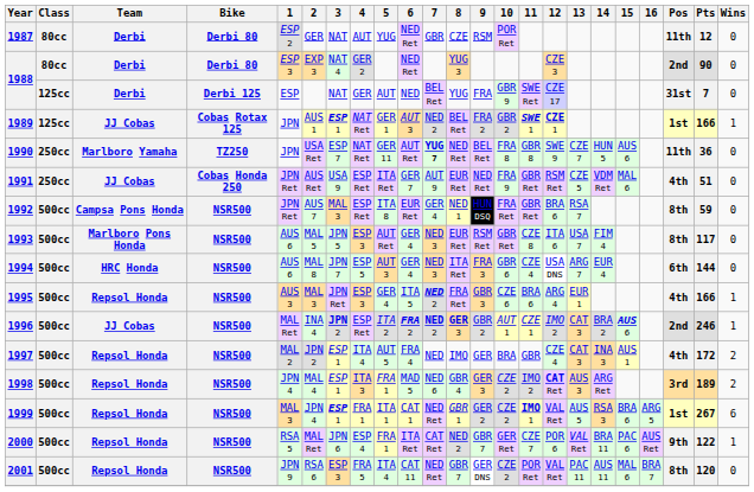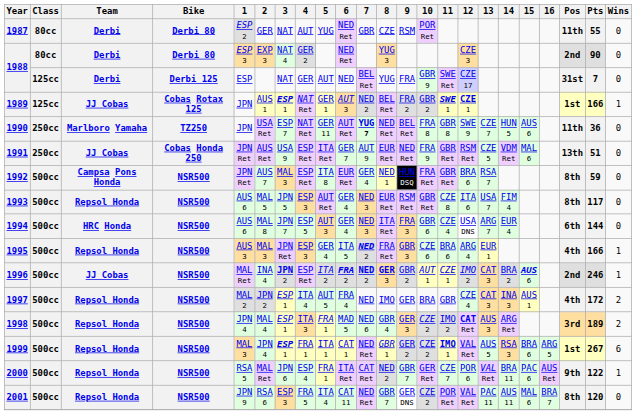 <table class="wikitable" style="text-align:center; font-size:95%">
 <tr>
 <th>Year</th>
 <th>Class</th>
 <th>Team</th>
 <th>Bike</th>
 <th>1</th>
 <th>2</th>
 <th>3</th>
 <th>4</th>
 <th>5</th>
 <th>6</th>
 <th>7</th>
 <th>8</th>
 <th>9</th>
 <th>10</th>
 <th>11</th>
 <th>12</th>
 <th>13</th>
 <th>14</th>
 <th>15</th>
 <th>16</th>
 <th>Pos</th>
 <th>Pts</th>
 <th>Wins</th>
 </tr>
 <tr>
 <th><a href='#'>1987</a></th>
 <th>80cc</th>
 <th><a href='#'>Derbi</a></th>
 <th><a href='#'>Derbi 80</a></th>
 <td style="background:#DFDFDF;"><em><a href='#'>ESP</a></em><br><small>2</small></td>
 <td><a href='#'>GER</a><br><small></small></td>
 <td><a href='#'>NAT</a><br><small></small></td>
 <td><a href='#'>AUT</a><br><small></small></td>
 <td><a href='#'>YUG</a><br><small></small></td>
 <td style="background:#EFCFFF;"><a href='#'>NED</a><br><small>Ret</small></td>
 <td><a href='#'>GBR</a><br><small></small></td>
 <td><a href='#'>CZE</a><br><small></small></td>
 <td><a href='#'>RSM</a><br><small></small></td>
 <td style="background:#EFCFFF;"><a href='#'>POR</a><br><small>Ret</small></td>
 <td></td>
 <td></td>
 <td></td>
 <td></td>
 <td></td>
 <td></td>
 <th>11th</th>
-<th>12</th>
+<th>55</th>
 <td>0</td>
 </tr>
 <tr>
 <th rowspan=2><a href='#'>1988</a></th>
 <th>80cc</th>
 <th><a href='#'>Derbi</a></th>
 <th><a href='#'>Derbi 80</a></th>
 <td style="background:#FFDF9F;"><em><a href='#'>ESP</a></em><br><small>3</small></td>
 <td style="background:#FFDF9F;"><a href='#'>EXP</a><br><small>3</small></td>
 <td style="background:#DFFFDF;"><a href='#'>NAT</a><br><small>4</small></td>
 <td style="background:#DFDFDF;"><a href='#'>GER</a><br><small>2</small></td>
 <td></td>
 <td style="background:#EFCFFF;"><a href='#'>NED</a><br><small>Ret</small></td>
 <td></td>
 <td style="background:#FFDF9F;"><a href='#'>YUG</a><br><small>3</small></td>
 <td></td>
 <td></td>
 <td></td>
 <td style="background:#FFDF9F;"><a href='#'>CZE</a><br><small>3</small></td>
 <td></td>
 <td></td>
 <td></td>
 <td></td>
 <th style="background:#dfdfdf;">2nd</th>
 <th style="background:#dfdfdf;">90</th>
 <td>0</td>
 </tr>
 <tr>
 <th>125cc</th>
 <th><a href='#'>Derbi</a></th>
 <th><a href='#'>Derbi 125</a></th>
 <td><a href='#'>ESP</a><br><small></small></td>
 <td></td>
 <td><a href='#'>NAT</a><br><small></small></td>
 <td><a href='#'>GER</a><br><small></small></td>
 <td><a href='#'>AUT</a><br><small></small></td>
 <td><a href='#'>NED</a><br><small></small></td>
 <td style="background:#EFCFFF;"><a href='#'>BEL</a><br><small>Ret</small></td>
 <td><a href='#'>YUG</a><br><small></small></td>
 <td><a href='#'>FRA</a><br><small></small></td>
 <td style="background:#DFFFDF;"><a href='#'>GBR</a><br><small>9</small></td>
 <td style="background:#EFCFFF;"><a href='#'>SWE</a><br><small>Ret</small></td>
 <td style="background:#CFCFFF;"><a href='#'>CZE</a><br><small>17</small></td>
 <td></td>
 <td></td>
 <td></td>
 <td></td>
 <th>31st</th>
 <th>7</th>
 <td>0</td>
 </tr>
 <tr>
 <th><a href='#'>1989</a></th>
 <th>125cc</th>
 <th><a href='#'>JJ Cobas</a></th>
 <th><a href='#'>Cobas</a> <a href='#'>Rotax 125</a></th>
 <td><a href='#'>JPN</a><br><small></small></td>
 <td style="background:#FFFFBF;"><a href='#'>AUS</a><br><small>1</small></td>
 <td style="background:#FFFFBF;"><strong><em><a href='#'>ESP</a></em></strong><br><small>1</small></td>
 <td style="background:#EFCFFF;"><em><a href='#'>NAT</a></em><br><small>Ret</small></td>
 <td style="background:#FFFFBF;"><a href='#'>GER</a><br><small>1</small></td>
 <td style="background:#FFDF9F;"><em><a href='#'>AUT</a></em><br><small>3</small></td>
 <td style="background:#DFDFDF;"><a href='#'>NED</a><br><small>2</small></td>
 <td style="background:#EFCFFF;"><a href='#'>BEL</a><br><small>Ret</small></td>
 <td style="background:#DFDFDF;"><a href='#'>FRA</a><br><small>2</small></td>
 <td style="background:#DFDFDF;"><a href='#'>GBR</a><br><small>2</small></td>
 <td style="background:#FFFFBF;"><strong><em><a href='#'>SWE</a></em></strong><br><small>1</small></td>
 <td style="background:#FFFFBF;"><strong><a href='#'>CZE</a></strong><br><small>1</small></td>
 <td></td>
 <td></td>
 <td></td>
 <td></td>
 <td style="background:#FFFFBF;"><strong>1st</strong></td>
 <th style="background:#FFFFBF;">166</th>
 <td>1</td>
 </tr>
 <tr>
 <th><a href='#'>1990</a></th>
 <th>250cc</th>
 <th><a href='#'>Marlboro</a> <a href='#'>Yamaha</a></th>
 <th><a href='#'>TZ250</a></th>
 <td><a href='#'>JPN</a><br><small></small></td>
 <td style="background:#EFCFFF;"><a href='#'>USA</a><br><small>Ret</small></td>
 <td style="background:#DFFFDF;"><a href='#'>ESP</a><br><small>7</small></td>
 <td style="background:#EFCFFF;"><a href='#'>NAT</a><br><small>Ret</small></td>
 <td style="background:#DFFFDF;"><a href='#'>GER</a><br><small>11</small></td>
 <td style="background:#EFCFFF;"><a href='#'>AUT</a><br><small>Ret</small></td>
 <td style="background:#DFFFDF;"><strong><a href='#'>YUG</a><br><small>7</small></strong></td>
 <td style="background:#EFCFFF;"><a href='#'>NED</a><br><small>Ret</small></td>
 <td style="background:#EFCFFF;"><a href='#'>BEL</a><br><small>Ret</small></td>
 <td style="background:#DFFFDF;"><a href='#'>FRA</a><br><small>8</small></td>
 <td style="background:#DFFFDF;"><a href='#'>GBR</a><br><small>8</small></td>
 <td style="background:#DFFFDF;"><a href='#'>SWE</a><br><small>9</small></td>
 <td style="background:#DFFFDF;"><a href='#'>CZE</a><br><small>7</small></td>
 <td style="background:#DFFFDF;"><a href='#'>HUN</a><br><small>5</small></td>
 <td style="background:#DFFFDF;"><a href='#'>AUS</a><br><small>6</small></td>
 <td></td>
 <th>11th</th>
 <th>36</th>
 <td>0</td>
 </tr>
 <tr>
 <th><a href='#'>1991</a></th>
 <th>250cc</th>
 <th><a href='#'>JJ Cobas</a></th>
 <th><a href='#'>Cobas</a> <a href='#'>Honda 250</a></th>
 <td style="background:#EFCFFF;"><a href='#'>JPN</a><br><small>Ret</small></td>
 <td style="background:#EFCFFF;"><a href='#'>AUS</a><br><small>Ret</small></td>
 <td style="background:#DFFFDF;"><a href='#'>USA</a><br><small>9</small></td>
 <td style="background:#EFCFFF;"><a href='#'>ESP</a><br><small>Ret</small></td>
 <td style="background:#EFCFFF;"><a href='#'>ITA</a><br><small>Ret</small></td>
 <td style="background:#DFFFDF;"><a href='#'>GER</a><br><small>7</small></td>
 <td style="background:#DFFFDF;"><a href='#'>AUT</a><br><small>9</small></td>
 <td style="background:#EFCFFF;"><a href='#'>EUR</a><br><small>Ret</small></td>
 <td style="background:#EFCFFF;"><a href='#'>NED</a><br><small>Ret</small></td>
 <td style="background:#DFFFDF;"><a href='#'>FRA</a><br><small>9</small></td>
 <td style="background:#EFCFFF;"><a href='#'>GBR</a><br><small>Ret</small></td>
 <td style="background:#EFCFFF;"><a href='#'>RSM</a><br><small>Ret</small></td>
 <td style="background:#DFFFDF;"><a href='#'>CZE</a><br><small>5</small></td>
 <td style="background:#EFCFFF;"><a href='#'>VDM</a><br><small>Ret</small></td>
 <td style="background:#DFFFDF;"><a href='#'>MAL</a><br><small>6</small></td>
 <td></td>
-<th>4th</th>
+<th>13th</th>
 <th>51</th>
 <td>0</td>
 </tr>
 <tr>
 <th><a href='#'>1992</a></th>
 <th>500cc</th>
 <th><a href='#'>Campsa</a> <a href='#'>Pons</a> <a href='#'>Honda</a></th>
 <th><a href='#'>NSR500</a></th>
 <td style="background:#EFCFFF;"><a href='#'>JPN</a><br><small>Ret</small></td>
 <td style="background:#DFFFDF;"><a href='#'>AUS</a><br><small>7</small></td>
 <td style="background:#FFDF9F;"><a href='#'>MAL</a><br><small>3</small></td>
 <td style="background:#EFCFFF;"><a href='#'>ESP</a><br><small>Ret</small></td>
 <td style="background:#DFFFDF;"><a href='#'>ITA</a><br><small>8</small></td>
 <td style="background:#EFCFFF;"><a href='#'>EUR</a><br><small>Ret</small></td>
 <td style="background:#DFFFDF;"><a href='#'>GER</a><br><small>4</small></td>
 <td style="background:#FFFFBF;"><a href='#'>NED</a><br><small>1</small></td>
 <td style="background:#000000; color:#ffffff"><a href='#'>HUN</a><br><small><span>DSQ</span></small></td>
 <td style="background:#EFCFFF;"><a href='#'>FRA</a><br><small>Ret</small></td>
 <td style="background:#EFCFFF;"><a href='#'>GBR</a><br><small>Ret</small></td>
 <td style="background:#DFFFDF;"><a href='#'>BRA</a><br><small>6</small></td>
 <td style="background:#DFFFDF;"><a href='#'>RSA</a><br><small>7</small></td>
 <td></td>
 <td></td>
 <td></td>
 <th>8th</th>
 <th>59</th>
 <td>0</td>
 </tr>
 <tr>
 <th><a href='#'>1993</a></th>
 <th>500cc</th>
-<th><a href='#'>Marlboro</a> <a href='#'>Pons</a> <a href='#'>Honda</a></th>
+<th><a href='#'>Repsol Honda</a></th>
 <th><a href='#'>NSR500</a></th>
 <td style="background:#DFFFDF;"><a href='#'>AUS</a><br><small>6</small></td>
 <td style="background:#DFFFDF;"><a href='#'>MAL</a><br><small>5</small></td>
 <td style="background:#DFFFDF;"><a href='#'>JPN</a><br><small>5</small></td>
 <td style="background:#FFDF9F;"><a href='#'>ESP</a><br><small>3</small></td>
 <td style="background:#EFCFFF;"><a href='#'>AUT</a><br><small>Ret</small></td>
 <td style="background:#DFFFDF;"><a href='#'>GER</a><br><small>4</small></td>
 <td style="background:#FFDF9F;"><a href='#'>NED</a><br><small>3</small></td>
 <td style="background:#EFCFFF;"><a href='#'>EUR</a><br><small>Ret</small></td>
 <td style="background:#EFCFFF;"><a href='#'>RSM</a><br><small>Ret</small></td>
 <td style="background:#EFCFFF;"><a href='#'>GBR</a><br><small>Ret</small></td>
 <td style="background:#DFFFDF;"><a href='#'>CZE</a><br><small>8</small></td>
 <td style="background:#DFFFDF;"><a href='#'>ITA</a><br><small>6</small></td>
 <td style="background:#DFFFDF;"><a href='#'>USA</a><br><small>7</small></td>
 <td style="background:#DFFFDF;"><a href='#'>FIM</a><br><small>4</small></td>
 <td></td>
 <td></td>
 <th>8th</th>
 <th>117</th>
 <td>0</td>
 </tr>
 <tr>
 <th><a href='#'>1994</a></th>
 <th>500cc</th>
 <th><a href='#'>HRC</a> <a href='#'>Honda</a></th>
 <th><a href='#'>NSR500</a></th>
 <td style="background:#DFFFDF;"><a href='#'>AUS</a><br><small>6</small></td>
 <td style="background:#DFFFDF;"><a href='#'>MAL</a><br><small>8</small></td>
 <td style="background:#DFFFDF;"><a href='#'>JPN</a><br><small>7</small></td>
 <td style="background:#DFFFDF;"><a href='#'>ESP</a><br><small>5</small></td>
 <td style="background:#FFDF9F;"><a href='#'>AUT</a><br><small>3</small></td>
 <td style="background:#DFFFDF;"><a href='#'>GER</a><br><small>4</small></td>
 <td style="background:#FFDF9F;"><a href='#'>NED</a><br><small>3</small></td>
 <td style="background:#EFCFFF;"><a href='#'>ITA</a><br><small>Ret</small></td>
 <td style="background:#FFDF9F;"><a href='#'>FRA</a><br><small>3</small></td>
 <td style="background:#DFFFDF;"><a href='#'>GBR</a><br><small>6</small></td>
 <td style="background:#DFFFDF;"><a href='#'>CZE</a><br><small>4</small></td>
 <td style="background:#FFFFFF;"><a href='#'>USA</a><br><small>DNS</small></td>
 <td style="background:#DFFFDF;"><a href='#'>ARG</a><br><small>7</small></td>
 <td style="background:#DFFFDF;"><a href='#'>EUR</a><br><small>4</small></td>
 <td></td>
 <td></td>
 <th>6th</th>
 <th>144</th>
 <td>0</td>
 </tr>
 <tr>
 <th><a href='#'>1995</a></th>
 <th>500cc</th>
 <th><a href='#'>Repsol Honda</a></th>
 <th><a href='#'>NSR500</a></th>
 <td style="background:#FFDF9F;"><a href='#'>AUS</a><br><small>3</small></td>
 <td style="background:#FFDF9F;"><a href='#'>MAL</a><br><small>3</small></td>
 <td style="background:#EFCFFF;"><a href='#'>JPN</a><br><small>Ret</small></td>
 <td style="background:#FFDF9F;"><a href='#'>ESP</a><br><small>3</small></td>
 <td style="background:#DFFFDF;"><a href='#'>GER</a><br><small>4</small></td>
 <td style="background:#DFFFDF;"><a href='#'>ITA</a><br><small>5</small></td>
 <td style="background:#DFDFDF;"><strong><em><a href='#'>NED</a></em></strong><br><small>2</small></td>
 <td style="background:#EFCFFF;"><a href='#'>FRA</a><br><small>Ret</small></td>
 <td style="background:#FFDF9F;"><a href='#'>GBR</a><br><small>3</small></td>
 <td style="background:#DFFFDF;"><a href='#'>CZE</a><br><small>6</small></td>
 <td style="background:#DFFFDF;"><a href='#'>BRA</a><br><small>6</small></td>
 <td style="background:#DFFFDF;"><a href='#'>ARG</a><br><small>4</small></td>
 <td style="background:#FFFFBF;"><a href='#'>EUR</a><br><small>1</small></td>
 <td></td>
 <td></td>
 <td></td>
 <th>4th</th>
 <th>166</th>
 <td>1</td>
 </tr>
 <tr>
 <th><a href='#'>1996</a></th>
 <th>500cc</th>
 <th><a href='#'>JJ Cobas</a></th>
 <th><a href='#'>NSR500</a></th>
 <td style="background:#EFCFFF;"><a href='#'>MAL</a><br><small>Ret</small></td>
 <td style="background:#DFFFDF;"><a href='#'>INA</a><br><small>4</small></td>
 <td style="background:#DFDFDF;"><strong><a href='#'>JPN</a></strong><br><small>2</small></td>
 <td style="background:#EFCFFF;"><a href='#'>ESP</a><br><small>Ret</small></td>
 <td style="background:#DFDFDF;"><em><a href='#'>ITA</a></em><br><small>2</small></td>
 <td style="background:#DFDFDF;"><strong><em><a href='#'>FRA</a></em></strong><br><small>2</small></td>
 <td style="background:#DFDFDF;"><strong><a href='#'>NED</a></strong><br><small>2</small></td>
 <td style="background:#FFDF9F;"><strong><a href='#'>GER</a></strong><br><small>3</small></td>
 <td style="background:#DFDFDF;"><a href='#'>GBR</a><br><small>2</small></td>
 <td style="background:#FFFFBF;"><em><a href='#'>AUT</a></em><br><small>1</small></td>
 <td style="background:#FFFFBF;"><em><a href='#'>CZE</a></em><br><small>1</small></td>
 <td style="background:#DFDFDF;"><em><a href='#'>IMO</a></em><br><small>2</small></td>
 <td style="background:#FFDF9F;"><a href='#'>CAT</a><br><small>3</small></td>
 <td style="background:#DFDFDF;"><a href='#'>BRA</a><br><small>2</small></td>
 <td style="background:#DFFFDF;"><strong><em><a href='#'>AUS</a></em></strong><br><small>6</small></td>
 <td></td>
 <th style="background:#dfdfdf;">2nd</th>
 <th style="background:#dfdfdf;">246</th>
 <td>1</td>
 </tr>
 <tr>
 <th><a href='#'>1997</a></th>
 <th>500cc</th>
 <th><a href='#'>Repsol Honda</a></th>
 <th><a href='#'>NSR500</a></th>
 <td style="background:#DFDFDF;"><a href='#'>MAL</a><br><small>2</small></td>
 <td style="background:#DFDFDF;"><a href='#'>JPN</a><br><small>2</small></td>
 <td style="background:#FFFFBF;"><em><a href='#'>ESP</a></em><br><small>1</small></td>
 <td style="background:#DFFFDF;"><a href='#'>ITA</a><br><small>4</small></td>
 <td style="background:#DFFFDF;"><a href='#'>AUT</a><br><small>5</small></td>
 <td style="background:#DFFFDF;"><a href='#'>FRA</a><br><small>4</small></td>
 <td><a href='#'>NED</a><br><small></small></td>
 <td><a href='#'>IMO</a><br><small></small></td>
 <td><a href='#'>GER</a><br><small></small></td>
 <td><a href='#'>BRA</a><br><small></small></td>
 <td><a href='#'>GBR</a><br><small></small></td>
 <td style="background:#DFFFDF;"><a href='#'>CZE</a><br><small>4</small></td>
 <td style="background:#FFDF9F;"><a href='#'>CAT</a><br><small>3</small></td>
 <td style="background:#FFDF9F;"><a href='#'>INA</a><br><small>3</small></td>
 <td style="background:#FFFFBF;"><a href='#'>AUS</a><br><small>1</small></td>
 <td></td>
 <th>4th</th>
 <th>172</th>
 <td>2</td>
 </tr>
 <tr>
 <th><a href='#'>1998</a></th>
 <th>500cc</th>
 <th><a href='#'>Repsol Honda</a></th>
 <th><a href='#'>NSR500</a></th>
 <td style="background:#DFFFDF;"><a href='#'>JPN</a><br><small>4</small></td>
 <td style="background:#DFFFDF;"><a href='#'>MAL</a><br><small>4</small></td>
 <td style="background:#FFFFBF;"><em><a href='#'>ESP</a></em><br><small>1</small></td>
 <td style="background:#FFDF9F;"><a href='#'>ITA</a><br><small>3</small></td>
 <td style="background:#FFFFBF;"><em><a href='#'>FRA</a></em><br><small>1</small></td>
 <td style="background:#DFFFDF;"><a href='#'>MAD</a><br><small>5</small></td>
 <td style="background:#DFFFDF;"><a href='#'>NED</a><br><small>6</small></td>
 <td style="background:#DFFFDF;"><a href='#'>GBR</a><br><small>4</small></td>
 <td style="background:#FFDF9F;"><a href='#'>GER</a><br><small>3</small></td>
 <td style="background:#DFDFDF;"><em><a href='#'>CZE</a></em><br><small>2</small></td>
 <td style="background:#DFDFDF;"><a href='#'>IMO</a><br><small>2</small></td>
 <td style="background:#EFCFFF;"><strong><a href='#'>CAT</a></strong><br><small>Ret</small></td>
 <td style="background:#FFDF9F;"><a href='#'>AUS</a><br><small>3</small></td>
 <td style="background:#EFCFFF;"><a href='#'>ARG</a><br><small>Ret</small></td>
 <td></td>
 <td></td>
 <th style="background:#ffdf9f;">3rd</th>
 <th style="background:#ffdf9f;">189</th>
 <td>2</td>
 </tr>
 <tr>
 <th><a href='#'>1999</a></th>
 <th>500cc</th>
 <th><a href='#'>Repsol Honda</a></th>
 <th><a href='#'>NSR500</a></th>
 <td style="background:#FFDF9F;"><a href='#'>MAL</a><br><small>3</small></td>
 <td style="background:#DFFFDF;"><a href='#'>JPN</a><br><small>4</small></td>
 <td style="background:#FFFFBF;"><strong><em><a href='#'>ESP</a></em></strong><br><small>1</small></td>
 <td style="background:#FFFFBF;"><a href='#'>FRA</a><br><small>1</small></td>
 <td style="background:#FFFFBF;"><a href='#'>ITA</a><br><small>1</small></td>
 <td style="background:#FFFFBF;"><a href='#'>CAT</a><br><small>1</small></td>
 <td style="background:#EFCFFF;"><a href='#'>NED</a><br><small>Ret</small></td>
 <td style="background:#FFFFBF;"><em><a href='#'>GBR</a></em><br><small>1</small></td>
 <td style="background:#DFDFDF;"><a href='#'>GER</a><br><small>2</small></td>
 <td style="background:#DFDFDF;"><a href='#'>CZE</a><br><small>2</small></td>
 <td style="background:#FFFFBF;"><strong><a href='#'>IMO</a></strong><br><small>1</small></td>
 <td style="background:#EFCFFF;"><a href='#'>VAL</a><br><small>Ret</small></td>
 <td style="background:#DFFFDF;"><a href='#'>AUS</a><br><small>5</small></td>
 <td style="background:#FFDF9F;"><a href='#'>RSA</a><br><small>3</small></td>
 <td style="background:#DFFFDF;"><a href='#'>BRA</a><br><small>6</small></td>
 <td style="background:#DFFFDF;"><a href='#'>ARG</a><br><small>5</small></td>
 <td style="background:#FFFFBF;"><strong>1st</strong></td>
 <th style="background:#FFFFBF;">267</th>
 <td>6</td>
 </tr>
 <tr>
 <th><a href='#'>2000</a></th>
 <th>500cc</th>
 <th><a href='#'>Repsol Honda</a></th>
 <th><a href='#'>NSR500</a></th>
 <td style="background:#DFFFDF;"><a href='#'>RSA</a><br><small>5</small></td>
 <td style="background:#EFCFFF;"><a href='#'>MAL</a><br><small>Ret</small></td>
 <td style="background:#DFFFDF;"><a href='#'>JPN</a><br><small>6</small></td>
 <td style="background:#DFFFDF;"><a href='#'>ESP</a><br><small>4</small></td>
 <td style="background:#FFFFBF;"><a href='#'>FRA</a><br><small>1</small></td>
 <td style="background:#EFCFFF;"><a href='#'>ITA</a><br><small>Ret</small></td>
 <td style="background:#EFCFFF;"><a href='#'>CAT</a><br><small>Ret</small></td>
 <td style="background:#DFDFDF;"><a href='#'>NED</a><br><small>2</small></td>
 <td style="background:#DFFFDF;"><a href='#'>GBR</a><br><small>7</small></td>
 <td style="background:#EFCFFF;"><a href='#'>GER</a><br><small>Ret</small></td>
 <td style="background:#DFFFDF;"><a href='#'>CZE</a><br><small>7</small></td>
 <td style="background:#DFFFDF;"><a href='#'>POR</a><br><small>6</small></td>
 <td style="background:#EFCFFF;"><em><a href='#'>VAL</a></em><br><small>Ret</small></td>
 <td style="background:#DFFFDF;"><a href='#'>BRA</a><br><small>11</small></td>
 <td style="background:#DFFFDF;"><a href='#'>PAC</a><br><small>6</small></td>
 <td style="background:#EFCFFF;"><a href='#'>AUS</a><br><small>Ret</small></td>
 <th>9th</th>
 <th>122</th>
 <td>1</td>
 </tr>
 <tr>
 <th><a href='#'>2001</a></th>
 <th>500cc</th>
 <th><a href='#'>Repsol Honda</a></th>
 <th><a href='#'>NSR500</a></th>
 <td style="background:#DFFFDF;"><a href='#'>JPN</a><br><small>9</small></td>
 <td style="background:#DFFFDF;"><a href='#'>RSA</a><br><small>6</small></td>
 <td style="background:#FFDF9F;"><a href='#'>ESP</a><br><small>3</small></td>
 <td style="background:#DFFFDF;"><a href='#'>FRA</a><br><small>5</small></td>
 <td style="background:#DFFFDF;"><a href='#'>ITA</a><br><small>4</small></td>
 <td style="background:#DFFFDF;"><a href='#'>CAT</a><br><small>11</small></td>
 <td style="background:#EFCFFF;"><a href='#'>NED</a><br><small>Ret</small></td>
 <td style="background:#DFFFDF;"><a href='#'>GBR</a><br><small>7</small></td>
 <td style="background:#ffffff;"><a href='#'>GER</a><br><small>DNS</small></td>
 <td style="background:#DFDFDF;"><a href='#'>CZE</a><br><small>2</small></td>
 <td style="background:#EFCFFF;"><a href='#'>POR</a><br><small>Ret</small></td>
 <td style="background:#EFCFFF;"><a href='#'>VAL</a><br><small>Ret</small></td>
 <td style="background:#DFFFDF;"><a href='#'>PAC</a><br><small>11</small></td>
 <td style="background:#DFFFDF;"><a href='#'>AUS</a><br><small>11</small></td>
 <td style="background:#DFFFDF;"><a href='#'>MAL</a><br><small>6</small></td>
 <td style="background:#DFFFDF;"><a href='#'>BRA</a><br><small>7</small></td>
 <th>8th</th>
 <th>120</th>
 <td>0</td>
 </tr>
 <tr>
 </tr>
 </table>
